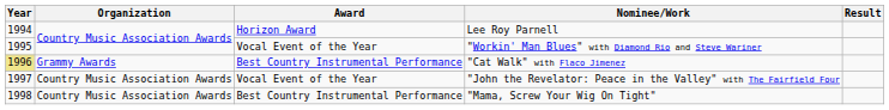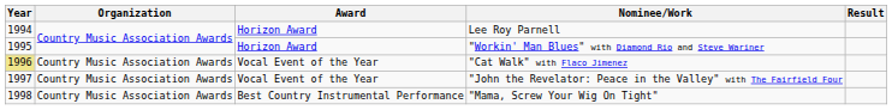 <table class="wikitable">
 <tr>
 <th>Year</th>
 <th>Organization</th>
 <th>Award</th>
 <th>Nominee/Work</th>
 <th>Result</th>
 </tr>
 <tr>
 <td>1994</td>
 <td rowspan=2><a href='#'>Country Music Association Awards</a></td>
 <td><a href='#'>Horizon Award</a></td>
 <td>Lee Roy Parnell</td>
 <td></td>
 </tr>
 <tr>
 <td>1995</td>
-<td>Vocal Event of the Year</td>
+<td><a href='#'>Horizon Award</a></td>
 <td>"<a href='#'>Workin' Man Blues</a>" <small>with <a href='#'>Diamond Rio</a> and <a href='#'>Steve Wariner</a></small></td>
 <td></td>
 </tr>
 <tr>
 <td style="background: khaki;">1996</td>
-<td><a href='#'>Grammy Awards</a></td>
-<td><a href='#'>Best Country Instrumental Performance</a></td>
+<td>Country Music Association Awards</td>
+<td>Vocal Event of the Year</td>
 <td>"Cat Walk" <small>with <a href='#'>Flaco Jimenez</a></small></td>
 <td></td>
 </tr>
 <tr>
 <td>1997</td>
 <td>Country Music Association Awards</td>
 <td>Vocal Event of the Year</td>
 <td>"John the Revelator: Peace in the Valley" <small>with <a href='#'>The Fairfield Four</a></small></td>
 <td></td>
 </tr>
 <tr>
 <td>1998</td>
 <td>Country Music Association Awards</td>
 <td>Best Country Instrumental Performance</td>
 <td>"Mama, Screw Your Wig On Tight"</td>
 <td></td>
 </tr>
 </table>
